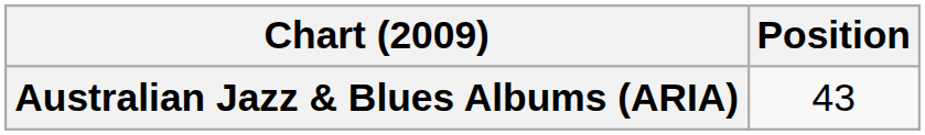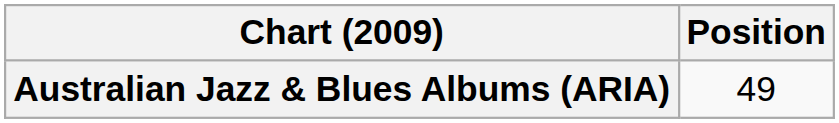 <table class="wikitable plainrowheaders" style="text-align:center">
 <tr>
 <th scope="col">Chart (2009)</th>
 <th scope="col">Position</th>
 </tr>
 <tr>
 <th scope="row">Australian Jazz & Blues Albums (ARIA)</th>
-<td>43</td>
+<td>49</td>
 </tr>
 </table>
